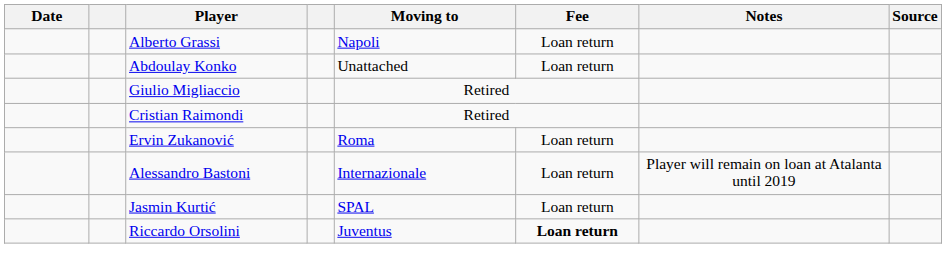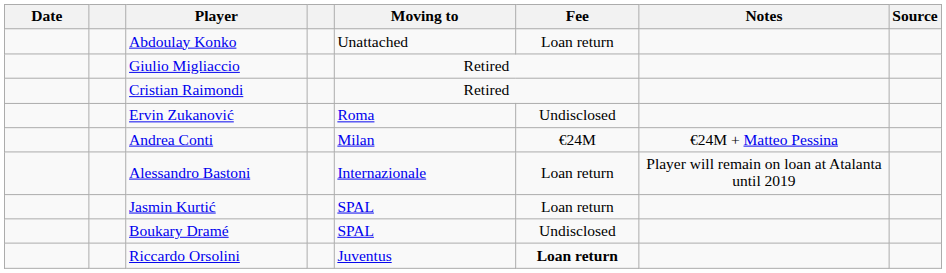 <table class="wikitable sortable">
 <tr>
 <th style="width:80px;">Date</th>
 <th style="width:30px;"></th>
 <th style="width:180px;">Player</th>
 <th style="width:20px;"></th>
 <th style="width:180px;">Moving to</th>
 <th style="width:120px;" class="unsortable">Fee</th>
 <th style="width:250px;" class="unsortable">Notes</th>
 <th style="width:20px;">Source</th>
-</tr>
-<tr>
-<td></td>
-<td align=center></td>
-<td> <a href='#'>Alberto Grassi</a></td>
-<td align=center></td>
-<td> <a href='#'>Napoli</a></td>
-<td align=center>Loan return</td>
-<td align=center></td>
-<td></td>
 </tr>
 <tr>
 <td></td>
 <td align=center></td>
 <td> <a href='#'>Abdoulay Konko</a></td>
 <td align=center></td>
 <td>Unattached</td>
 <td align=center>Loan return</td>
 <td align=center></td>
 <td></td>
 </tr>
 <tr>
 <td></td>
 <td align=center></td>
 <td> <a href='#'>Giulio Migliaccio</a></td>
 <td align=center></td>
 <td align=center colspan=2>Retired</td>
 <td></td>
 <td></td>
 </tr>
 <tr>
 <td></td>
 <td align=center></td>
 <td> <a href='#'>Cristian Raimondi</a></td>
 <td align=center></td>
 <td align=center colspan=2>Retired</td>
 <td></td>
 <td></td>
 </tr>
 <tr>
 <td></td>
 <td align=center></td>
 <td> <a href='#'>Ervin Zukanović</a></td>
 <td align=center></td>
 <td> <a href='#'>Roma</a></td>
-<td align=center>Loan return</td>
+<td align=center>Undisclosed</td>
 <td align=center></td>
+<td></td>
+</tr>
+<tr>
+<td></td>
+<td align=center></td>
+<td> <a href='#'>Andrea Conti</a></td>
+<td align=center></td>
+<td> <a href='#'>Milan</a></td>
+<td align=center>€24M</td>
+<td align=center>€24M + <a href='#'>Matteo Pessina</a></td>
 <td></td>
 </tr>
 <tr>
 <td></td>
 <td align=center></td>
 <td> <a href='#'>Alessandro Bastoni</a></td>
 <td align=center></td>
 <td> <a href='#'>Internazionale</a></td>
 <td align=center>Loan return</td>
 <td align=center>Player will remain on loan at Atalanta until 2019</td>
 <td></td>
 </tr>
 <tr>
 <td></td>
 <td align=center></td>
 <td> <a href='#'>Jasmin Kurtić</a></td>
 <td align=center></td>
 <td> <a href='#'>SPAL</a></td>
 <td align=center>Loan return</td>
 <td align=center></td>
 <td></td>
 </tr>
 <tr>
 <td></td>
 <td align=center></td>
+<td> <a href='#'>Boukary Dramé</a></td>
+<td align=center></td>
+<td> <a href='#'>SPAL</a></td>
+<td align=center>Undisclosed</td>
+<td align=center></td>
+<td></td>
+</tr>
+<tr>
+<td></td>
+<td align=center></td>
 <td> <a href='#'>Riccardo Orsolini</a></td>
 <td align=center></td>
 <td> <a href='#'>Juventus</a></td>
 <td align=center><strong>Loan return</strong></td>
 <td align=center></td>
 <td></td>
 </tr>
 </table>
